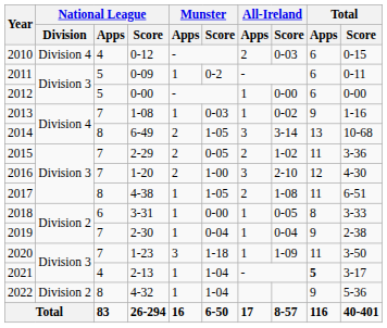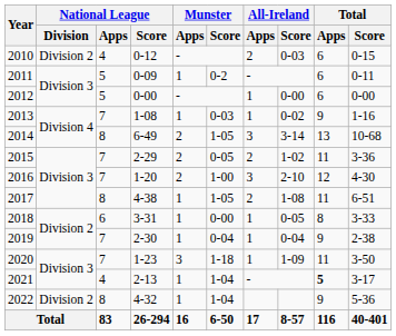 <table class="wikitable">
 <tr>
 <th rowspan="2">Year</th>
 <th colspan="3"><a href='#'>National League</a></th>
 <th colspan="2"><a href='#'>Munster</a></th>
 <th colspan="2"><a href='#'>All-Ireland</a></th>
 <th colspan="2">Total</th>
 </tr>
 <tr>
 <th>Division</th>
 <th>Apps</th>
 <th>Score</th>
 <th>Apps</th>
 <th>Score</th>
 <th>Apps</th>
 <th>Score</th>
 <th>Apps</th>
 <th>Score</th>
 </tr>
 <tr>
 <td>2010</td>
-<td>Division 4</td>
+<td>Division 2</td>
 <td>4</td>
 <td>0-12</td>
 <td colspan="2">-</td>
 <td>2</td>
 <td>0-03</td>
 <td>6</td>
 <td>0-15</td>
 </tr>
 <tr>
 <td>2011</td>
 <td rowspan="2">Division 3</td>
 <td>5</td>
 <td>0-09</td>
 <td>1</td>
 <td>0-2</td>
 <td colspan="2">-</td>
 <td>6</td>
 <td>0-11</td>
 </tr>
 <tr>
 <td>2012</td>
 <td>5</td>
 <td>0-00</td>
 <td colspan="2">-</td>
 <td>1</td>
 <td>0-00</td>
 <td>6</td>
 <td>0-00</td>
 </tr>
 <tr>
 <td>2013</td>
 <td rowspan="2">Division 4</td>
 <td>7</td>
 <td>1-08</td>
 <td>1</td>
 <td>0-03</td>
 <td>1</td>
 <td>0-02</td>
 <td>9</td>
 <td>1-16</td>
 </tr>
 <tr>
 <td>2014</td>
 <td>8</td>
 <td>6-49</td>
 <td>2</td>
 <td>1-05</td>
 <td>3</td>
 <td>3-14</td>
 <td>13</td>
 <td>10-68</td>
 </tr>
 <tr>
 <td>2015</td>
 <td rowspan="3">Division 3</td>
 <td>7</td>
 <td>2-29</td>
 <td>2</td>
 <td>0-05</td>
 <td>2</td>
 <td>1-02</td>
 <td>11</td>
 <td>3-36</td>
 </tr>
 <tr>
 <td>2016</td>
 <td>7</td>
 <td>1-20</td>
 <td>2</td>
 <td>1-00</td>
 <td>3</td>
 <td>2-10</td>
 <td>12</td>
 <td>4-30</td>
 </tr>
 <tr>
 <td>2017</td>
 <td>8</td>
 <td>4-38</td>
 <td>1</td>
 <td>1-05</td>
 <td>2</td>
 <td>1-08</td>
 <td>11</td>
 <td>6-51</td>
 </tr>
 <tr>
 <td>2018</td>
 <td rowspan="2">Division 2</td>
 <td>6</td>
 <td>3-31</td>
 <td>1</td>
 <td>0-00</td>
 <td>1</td>
 <td>0-05</td>
 <td>8</td>
 <td>3-33</td>
 </tr>
 <tr>
 <td>2019</td>
 <td>7</td>
 <td>2-30</td>
 <td>1</td>
 <td>0-04</td>
 <td>1</td>
 <td>0-04</td>
 <td>9</td>
 <td>2-38</td>
 </tr>
 <tr>
 <td>2020</td>
 <td rowspan="2">Division 3</td>
 <td>7</td>
 <td>1-23</td>
 <td>3</td>
 <td>1-18</td>
 <td>1</td>
 <td>1-09</td>
 <td>11</td>
 <td>3-50</td>
 </tr>
 <tr>
 <td>2021</td>
 <td>4</td>
 <td>2-13</td>
 <td>1</td>
 <td>1-04</td>
 <td colspan="2">-</td>
 <td><strong>5</strong></td>
 <td>3-17</td>
 </tr>
 <tr>
 <td>2022</td>
 <td>Division 2</td>
 <td>8</td>
 <td>4-32</td>
 <td>1</td>
 <td>1-04</td>
 <td></td>
 <td></td>
 <td>9</td>
 <td>5-36</td>
 </tr>
 <tr>
 <th colspan="2">Total</th>
 <td><strong>83</strong></td>
 <td><strong>26-294</strong></td>
 <td><strong>16</strong></td>
 <td><strong>6-50</strong></td>
 <td><strong>17</strong></td>
 <td><strong>8-57</strong></td>
 <td><strong>116</strong></td>
 <td><strong>40-401</strong></td>
 </tr>
 </table>
